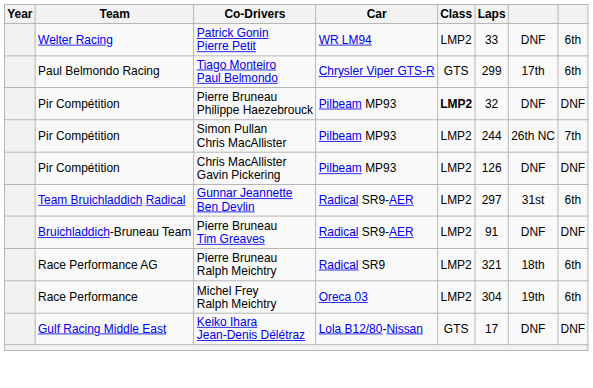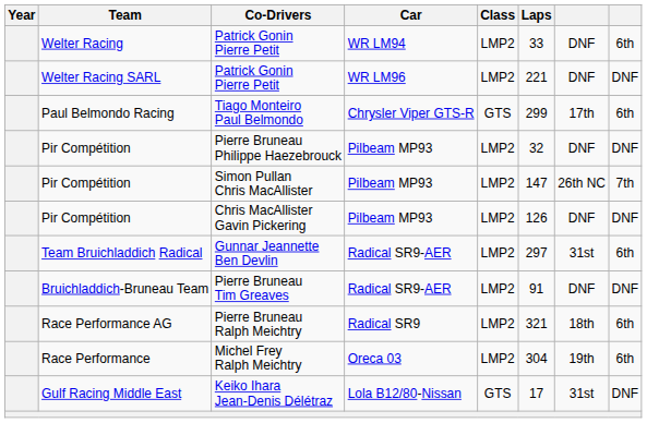 <table class="wikitable" style="text-align:center; font-size:90%">
 <tr>
 <th>Year</th>
 <th>Team</th>
 <th>Co-Drivers</th>
 <th>Car</th>
 <th>Class</th>
 <th>Laps</th>
 <th></th>
 <th></th>
 </tr>
 <tr>
 <th></th>
 <td align="left"> <a href='#'>Welter Racing</a></td>
 <td align="left"> <a href='#'>Patrick Gonin</a><br> <a href='#'>Pierre Petit</a></td>
 <td align="left"><a href='#'>WR LM94</a></td>
 <td>LMP2</td>
 <td>33</td>
 <td>DNF</td>
 <td>6th</td>
 </tr>
+<tr align="center">
+<th></th>
+<td align="left"> <a href='#'>Welter Racing SARL</a></td>
+<td align="left"> <a href='#'>Patrick Gonin</a><br> <a href='#'>Pierre Petit</a></td>
+<td align="left"><a href='#'>WR LM96</a></td>
+<td>LMP2</td>
+<td>221</td>
+<td>DNF</td>
+<td>DNF</td>
+</tr>
 <tr>
 <th></th>
 <td align="left"> Paul Belmondo Racing</td>
 <td align="left"> <a href='#'>Tiago Monteiro</a><br> <a href='#'>Paul Belmondo</a></td>
 <td align="left"><a href='#'>Chrysler Viper GTS-R</a></td>
 <td>GTS</td>
 <td>299</td>
 <td>17th</td>
 <td>6th</td>
 </tr>
 <tr>
 <th></th>
 <td align="left"> Pir Compétition</td>
 <td align="left"> Pierre Bruneau<br> Philippe Haezebrouck</td>
 <td align="left"><a href='#'>Pilbeam</a> MP93</td>
-<td><strong>LMP2</strong></td>
+<td>LMP2</td>
 <td>32</td>
 <td>DNF</td>
 <td>DNF</td>
 </tr>
 <tr>
 <th></th>
 <td align="left"> Pir Compétition</td>
 <td align="left"> Simon Pullan<br> Chris MacAllister</td>
 <td align="left"><a href='#'>Pilbeam</a> MP93</td>
 <td>LMP2</td>
-<td>244</td>
+<td>147</td>
 <td>26th NC</td>
 <td>7th</td>
 </tr>
 <tr>
 <th></th>
 <td align="left"> Pir Compétition</td>
 <td align="left"> Chris MacAllister<br> Gavin Pickering</td>
 <td align="left"><a href='#'>Pilbeam</a> MP93</td>
 <td>LMP2</td>
 <td>126</td>
 <td>DNF</td>
 <td>DNF</td>
 </tr>
 <tr>
 <th></th>
 <td align="left"> <a href='#'>Team Bruichladdich</a> <a href='#'>Radical</a></td>
 <td align="left"> <a href='#'>Gunnar Jeannette</a><br> <a href='#'>Ben Devlin</a></td>
 <td align="left"><a href='#'>Radical</a> SR9-<a href='#'>AER</a></td>
 <td>LMP2</td>
 <td>297</td>
 <td>31st</td>
 <td>6th</td>
 </tr>
 <tr>
 <th></th>
 <td align="left"> <a href='#'>Bruichladdich</a>-Bruneau Team</td>
 <td align="left"> Pierre Bruneau<br> <a href='#'>Tim Greaves</a></td>
 <td align="left"><a href='#'>Radical</a> SR9-<a href='#'>AER</a></td>
 <td>LMP2</td>
 <td>91</td>
 <td>DNF</td>
 <td>DNF</td>
 </tr>
 <tr>
 <th></th>
 <td align="left"> Race Performance AG</td>
 <td align="left"> Pierre Bruneau <br> Ralph Meichtry</td>
 <td align="left"><a href='#'>Radical</a> SR9</td>
 <td>LMP2</td>
 <td>321</td>
 <td>18th</td>
 <td>6th</td>
 </tr>
 <tr>
 <th></th>
 <td align="left"> Race Performance</td>
 <td align="left"> Michel Frey <br> Ralph Meichtry</td>
 <td align="left"><a href='#'>Oreca 03</a></td>
 <td>LMP2</td>
 <td>304</td>
 <td>19th</td>
 <td>6th</td>
 </tr>
 <tr align="center">
 <th></th>
 <td align="left"> <a href='#'>Gulf Racing Middle East</a></td>
 <td align="left"> <a href='#'>Keiko Ihara</a><br> <a href='#'>Jean-Denis Délétraz</a></td>
 <td align="left"><a href='#'>Lola B12/80</a>-<a href='#'>Nissan</a></td>
 <td>GTS</td>
 <td>17</td>
-<td>DNF</td>
+<td>31st</td>
 <td>DNF</td>
 </tr>
 <tr>
 <th colspan="8"></th>
 </tr>
 </table>
